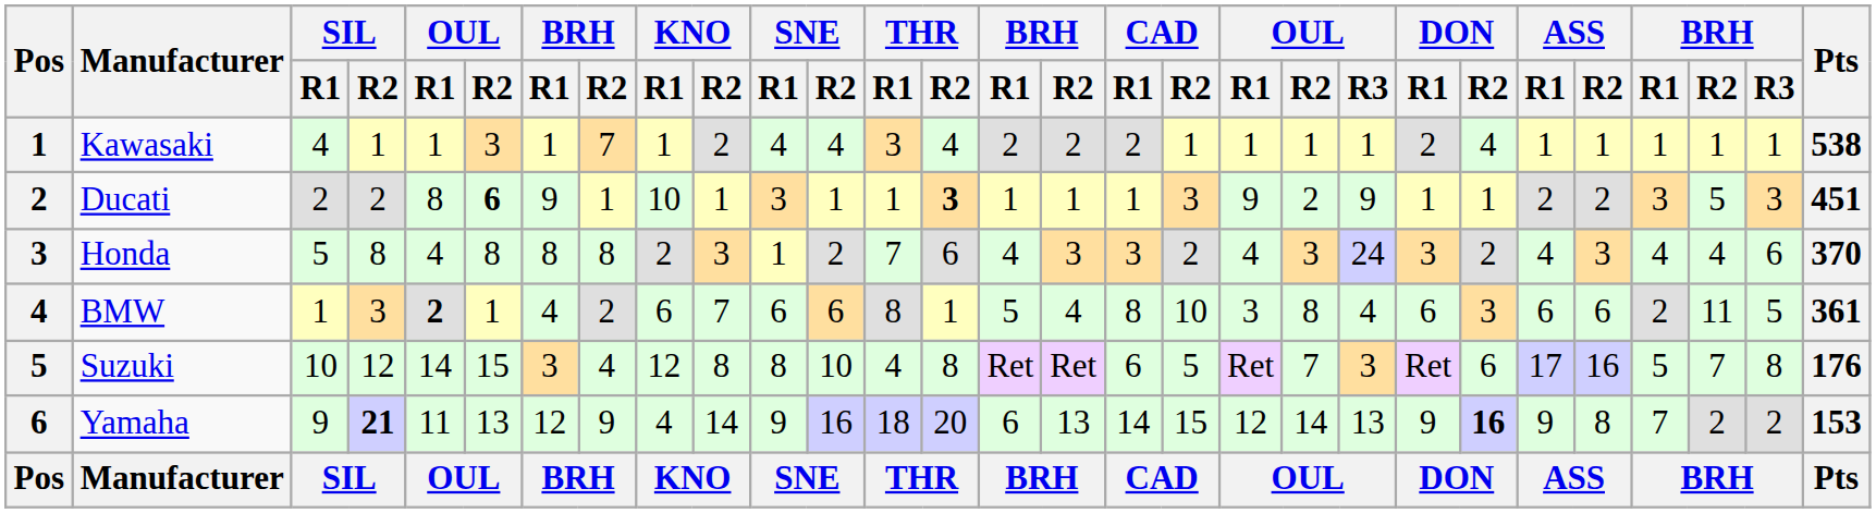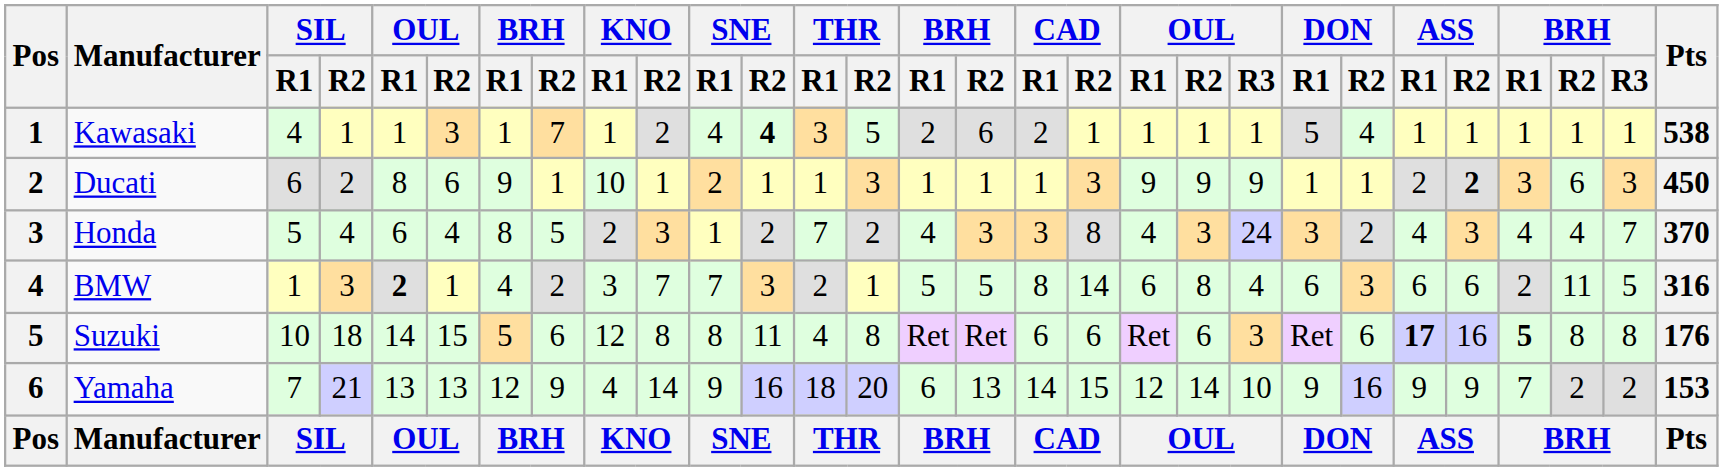 <table class="wikitable" style="font-size: 85%; text-align: center;">
 <tr valign="top">
 <th valign="middle" rowspan=2>Pos</th>
 <th valign="middle" rowspan=2>Manufacturer</th>
 <th colspan=2><a href='#'>SIL</a><br></th>
 <th colspan=2><a href='#'>OUL</a><br></th>
 <th colspan=2><a href='#'>BRH</a><br></th>
 <th colspan=2><a href='#'>KNO</a><br></th>
 <th colspan=2><a href='#'>SNE</a><br></th>
 <th colspan=2><a href='#'>THR</a><br></th>
 <th colspan=2><a href='#'>BRH</a><br></th>
 <th colspan=2><a href='#'>CAD</a><br></th>
 <th colspan=3><a href='#'>OUL</a><br></th>
 <th colspan=2><a href='#'>DON</a><br></th>
 <th colspan=2><a href='#'>ASS</a><br></th>
 <th colspan=3><a href='#'>BRH</a><br></th>
 <th valign="middle" rowspan=2>Pts</th>
 </tr>
 <tr>
 <th>R1</th>
 <th>R2</th>
 <th>R1</th>
 <th>R2</th>
 <th>R1</th>
 <th>R2</th>
 <th>R1</th>
 <th>R2</th>
 <th>R1</th>
 <th>R2</th>
 <th>R1</th>
 <th>R2</th>
 <th>R1</th>
 <th>R2</th>
 <th>R1</th>
 <th>R2</th>
 <th>R1</th>
 <th>R2</th>
 <th>R3</th>
 <th>R1</th>
 <th>R2</th>
 <th>R1</th>
 <th>R2</th>
 <th>R1</th>
 <th>R2</th>
 <th>R3</th>
 </tr>
 <tr>
 <th>1</th>
 <td align="left"> <a href='#'>Kawasaki</a></td>
 <td style="background:#dfffdf;">4</td>
 <td style="background:#ffffbf;">1</td>
 <td style="background:#ffffbf;">1</td>
 <td style="background:#ffdf9f;">3</td>
 <td style="background:#ffffbf;">1</td>
 <td style="background:#ffdf9f;">7</td>
 <td style="background:#ffffbf;">1</td>
 <td style="background:#dfdfdf;">2</td>
 <td style="background:#dfffdf;">4</td>
-<td style="background:#dfffdf;">4</td>
+<td style="background:#dfffdf;"><strong>4</strong></td>
 <td style="background:#ffdf9f;">3</td>
-<td style="background:#dfffdf;">4</td>
+<td style="background:#dfffdf;">5</td>
 <td style="background:#dfdfdf;">2</td>
-<td style="background:#dfdfdf;">2</td>
+<td style="background:#dfdfdf;">6</td>
 <td style="background:#dfdfdf;">2</td>
 <td style="background:#ffffbf;">1</td>
 <td style="background:#ffffbf;">1</td>
 <td style="background:#ffffbf;">1</td>
 <td style="background:#ffffbf;">1</td>
-<td style="background:#dfdfdf;">2</td>
+<td style="background:#dfdfdf;">5</td>
 <td style="background:#dfffdf;">4</td>
 <td style="background:#ffffbf;">1</td>
 <td style="background:#ffffbf;">1</td>
 <td style="background:#ffffbf;">1</td>
 <td style="background:#ffffbf;">1</td>
 <td style="background:#ffffbf;">1</td>
 <th>538</th>
 </tr>
 <tr>
 <th>2</th>
 <td align="left"> <a href='#'>Ducati</a></td>
-<td style="background:#dfdfdf;">2</td>
+<td style="background:#dfdfdf;">6</td>
 <td style="background:#dfdfdf;">2</td>
 <td style="background:#dfffdf;">8</td>
-<td style="background:#dfffdf;"><strong>6</strong></td>
+<td style="background:#dfffdf;">6</td>
 <td style="background:#dfffdf;">9</td>
 <td style="background:#ffffbf;">1</td>
 <td style="background:#dfffdf;">10</td>
 <td style="background:#ffffbf;">1</td>
-<td style="background:#ffdf9f;">3</td>
+<td style="background:#ffdf9f;">2</td>
 <td style="background:#ffffbf;">1</td>
 <td style="background:#ffffbf;">1</td>
-<td style="background:#ffdf9f;"><strong>3</strong></td>
+<td style="background:#ffdf9f;">3</td>
 <td style="background:#ffffbf;">1</td>
 <td style="background:#ffffbf;">1</td>
 <td style="background:#ffffbf;">1</td>
 <td style="background:#ffdf9f;">3</td>
 <td style="background:#dfffdf;">9</td>
-<td style="background:#dfffdf;">2</td>
+<td style="background:#dfffdf;">9</td>
 <td style="background:#dfffdf;">9</td>
 <td style="background:#ffffbf;">1</td>
 <td style="background:#ffffbf;">1</td>
 <td style="background:#dfdfdf;">2</td>
-<td style="background:#dfdfdf;">2</td>
+<td style="background:#dfdfdf;"><strong>2</strong></td>
 <td style="background:#ffdf9f;">3</td>
-<td style="background:#dfffdf;">5</td>
+<td style="background:#dfffdf;">6</td>
 <td style="background:#ffdf9f;">3</td>
-<th>451</th>
+<th>450</th>
 </tr>
 <tr>
 <th>3</th>
 <td align="left"> <a href='#'>Honda</a></td>
 <td style="background:#dfffdf;">5</td>
-<td style="background:#dfffdf;">8</td>
+<td style="background:#dfffdf;">4</td>
+<td style="background:#dfffdf;">6</td>
 <td style="background:#dfffdf;">4</td>
 <td style="background:#dfffdf;">8</td>
-<td style="background:#dfffdf;">8</td>
-<td style="background:#dfffdf;">8</td>
+<td style="background:#dfffdf;">5</td>
 <td style="background:#dfdfdf;">2</td>
 <td style="background:#ffdf9f;">3</td>
 <td style="background:#ffffbf;">1</td>
 <td style="background:#dfdfdf;">2</td>
 <td style="background:#dfffdf;">7</td>
-<td style="background:#dfdfdf;">6</td>
+<td style="background:#dfdfdf;">2</td>
 <td style="background:#dfffdf;">4</td>
 <td style="background:#ffdf9f;">3</td>
 <td style="background:#ffdf9f;">3</td>
-<td style="background:#dfdfdf;">2</td>
+<td style="background:#dfdfdf;">8</td>
 <td style="background:#dfffdf;">4</td>
 <td style="background:#ffdf9f;">3</td>
 <td style="background:#cfcfff;">24</td>
 <td style="background:#ffdf9f;">3</td>
 <td style="background:#dfdfdf;">2</td>
 <td style="background:#dfffdf;">4</td>
 <td style="background:#ffdf9f;">3</td>
 <td style="background:#dfffdf;">4</td>
 <td style="background:#dfffdf;">4</td>
-<td style="background:#dfffdf;">6</td>
+<td style="background:#dfffdf;">7</td>
 <th>370</th>
 </tr>
 <tr>
 <th>4</th>
 <td align="left"> <a href='#'>BMW</a></td>
 <td style="background:#ffffbf;">1</td>
 <td style="background:#ffdf9f;">3</td>
 <td style="background:#dfdfdf;"><strong>2</strong></td>
 <td style="background:#ffffbf;">1</td>
 <td style="background:#dfffdf;">4</td>
 <td style="background:#dfdfdf;">2</td>
-<td style="background:#dfffdf;">6</td>
+<td style="background:#dfffdf;">3</td>
 <td style="background:#dfffdf;">7</td>
-<td style="background:#dfffdf;">6</td>
-<td style="background:#ffdf9f;">6</td>
-<td style="background:#dfdfdf;">8</td>
+<td style="background:#dfffdf;">7</td>
+<td style="background:#ffdf9f;">3</td>
+<td style="background:#dfdfdf;">2</td>
 <td style="background:#ffffbf;">1</td>
 <td style="background:#dfffdf;">5</td>
-<td style="background:#dfffdf;">4</td>
+<td style="background:#dfffdf;">5</td>
 <td style="background:#dfffdf;">8</td>
-<td style="background:#dfffdf;">10</td>
-<td style="background:#dfffdf;">3</td>
+<td style="background:#dfffdf;">14</td>
+<td style="background:#dfffdf;">6</td>
 <td style="background:#dfffdf;">8</td>
 <td style="background:#dfffdf;">4</td>
 <td style="background:#dfffdf;">6</td>
 <td style="background:#ffdf9f;">3</td>
 <td style="background:#dfffdf;">6</td>
 <td style="background:#dfffdf;">6</td>
 <td style="background:#dfdfdf;">2</td>
 <td style="background:#dfffdf;">11</td>
 <td style="background:#dfffdf;">5</td>
-<th>361</th>
+<th>316</th>
 </tr>
 <tr>
 <th>5</th>
 <td align="left"> <a href='#'>Suzuki</a></td>
 <td style="background:#dfffdf;">10</td>
-<td style="background:#dfffdf;">12</td>
+<td style="background:#dfffdf;">18</td>
 <td style="background:#dfffdf;">14</td>
 <td style="background:#dfffdf;">15</td>
-<td style="background:#ffdf9f;">3</td>
-<td style="background:#dfffdf;">4</td>
+<td style="background:#ffdf9f;">5</td>
+<td style="background:#dfffdf;">6</td>
 <td style="background:#dfffdf;">12</td>
 <td style="background:#dfffdf;">8</td>
 <td style="background:#dfffdf;">8</td>
-<td style="background:#dfffdf;">10</td>
+<td style="background:#dfffdf;">11</td>
 <td style="background:#dfffdf;">4</td>
 <td style="background:#dfffdf;">8</td>
 <td style="background:#efcfff;">Ret</td>
 <td style="background:#efcfff;">Ret</td>
 <td style="background:#dfffdf;">6</td>
-<td style="background:#dfffdf;">5</td>
+<td style="background:#dfffdf;">6</td>
 <td style="background:#efcfff;">Ret</td>
-<td style="background:#dfffdf;">7</td>
+<td style="background:#dfffdf;">6</td>
 <td style="background:#ffdf9f;">3</td>
 <td style="background:#efcfff;">Ret</td>
 <td style="background:#dfffdf;">6</td>
-<td style="background:#cfcfff;">17</td>
+<td style="background:#cfcfff;"><strong>17</strong></td>
 <td style="background:#cfcfff;">16</td>
-<td style="background:#dfffdf;">5</td>
-<td style="background:#dfffdf;">7</td>
+<td style="background:#dfffdf;"><strong>5</strong></td>
+<td style="background:#dfffdf;">8</td>
 <td style="background:#dfffdf;">8</td>
 <th>176</th>
 </tr>
 <tr>
 <th>6</th>
 <td align="left"> <a href='#'>Yamaha</a></td>
-<td style="background:#dfffdf;">9</td>
-<td style="background:#cfcfff;"><strong>21</strong></td>
-<td style="background:#dfffdf;">11</td>
+<td style="background:#dfffdf;">7</td>
+<td style="background:#cfcfff;">21</td>
+<td style="background:#dfffdf;">13</td>
 <td style="background:#dfffdf;">13</td>
 <td style="background:#dfffdf;">12</td>
 <td style="background:#dfffdf;">9</td>
 <td style="background:#dfffdf;">4</td>
 <td style="background:#dfffdf;">14</td>
 <td style="background:#dfffdf;">9</td>
 <td style="background:#cfcfff;">16</td>
 <td style="background:#cfcfff;">18</td>
 <td style="background:#cfcfff;">20</td>
 <td style="background:#dfffdf;">6</td>
 <td style="background:#dfffdf;">13</td>
 <td style="background:#dfffdf;">14</td>
 <td style="background:#dfffdf;">15</td>
 <td style="background:#dfffdf;">12</td>
 <td style="background:#dfffdf;">14</td>
-<td style="background:#dfffdf;">13</td>
+<td style="background:#dfffdf;">10</td>
 <td style="background:#dfffdf;">9</td>
-<td style="background:#cfcfff;"><strong>16</strong></td>
+<td style="background:#cfcfff;">16</td>
 <td style="background:#dfffdf;">9</td>
-<td style="background:#dfffdf;">8</td>
+<td style="background:#dfffdf;">9</td>
 <td style="background:#dfffdf;">7</td>
 <td style="background:#dfdfdf;">2</td>
 <td style="background:#dfdfdf;">2</td>
 <th>153</th>
 </tr>
 <tr valign="top">
 <th valign="middle">Pos</th>
 <th valign="middle">Manufacturer</th>
 <th colspan=2><a href='#'>SIL</a><br></th>
 <th colspan=2><a href='#'>OUL</a><br></th>
 <th colspan=2><a href='#'>BRH</a><br></th>
 <th colspan=2><a href='#'>KNO</a><br></th>
 <th colspan=2><a href='#'>SNE</a><br></th>
 <th colspan=2><a href='#'>THR</a><br></th>
 <th colspan=2><a href='#'>BRH</a><br></th>
 <th colspan=2><a href='#'>CAD</a><br></th>
 <th colspan=3><a href='#'>OUL</a><br></th>
 <th colspan=2><a href='#'>DON</a><br></th>
 <th colspan=2><a href='#'>ASS</a><br></th>
 <th colspan=3><a href='#'>BRH</a><br></th>
 <th valign="middle">Pts</th>
 </tr>
 </table>
